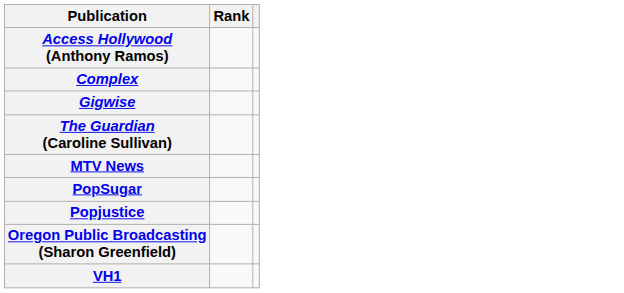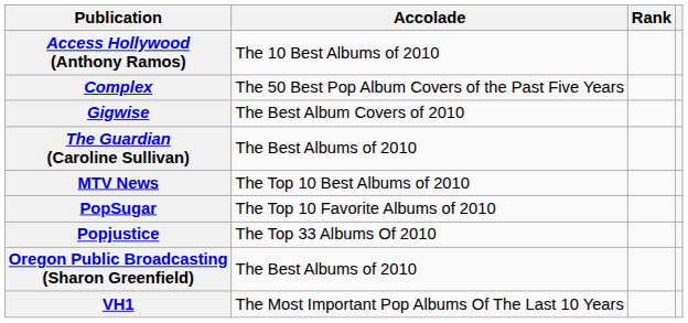 <table class="wikitable sortable plainrowheaders">
 <tr>
 <th>Publication</th>
+<th>Accolade</th>
 <th>Rank</th>
 <th class="unsortable"></th>
 </tr>
 <tr>
 <th scope="row"><em><a href='#'>Access Hollywood</a></em> <br>(Anthony Ramos)</th>
+<td>The 10 Best Albums of 2010</td>
 <td></td>
 <td></td>
 </tr>
 <tr>
 <th scope="row"><em><a href='#'>Complex</a></em></th>
+<td>The 50 Best Pop Album Covers of the Past Five Years</td>
 <td></td>
 <td></td>
 </tr>
 <tr>
 <th scope="row"><em><a href='#'>Gigwise</a></em></th>
+<td>The Best Album Covers of 2010</td>
 <td></td>
 <td></td>
 </tr>
 <tr>
 <th scope="row"><em><a href='#'>The Guardian</a></em> <br>(Caroline Sullivan)</th>
+<td>The Best Albums of 2010</td>
 <td></td>
 <td></td>
 </tr>
 <tr>
 <th scope="row"><a href='#'>MTV News</a></th>
+<td>The Top 10 Best Albums of 2010</td>
 <td></td>
 <td></td>
 </tr>
 <tr>
 <th scope="row"><a href='#'>PopSugar</a></th>
+<td>The Top 10 Favorite Albums of 2010</td>
 <td></td>
 <td></td>
 </tr>
 <tr>
 <th scope="row"><a href='#'>Popjustice</a></th>
+<td>The Top 33 Albums Of 2010</td>
 <td></td>
 <td></td>
 </tr>
 <tr>
 <th scope="row"><a href='#'>Oregon Public Broadcasting</a> <br>(Sharon Greenfield)</th>
+<td>The Best Albums of 2010</td>
 <td></td>
 <td></td>
 </tr>
 <tr>
 <th scope="row"><a href='#'>VH1</a></th>
+<td>The Most Important Pop Albums Of The Last 10 Years</td>
 <td></td>
 <td></td>
 </tr>
 </table>
